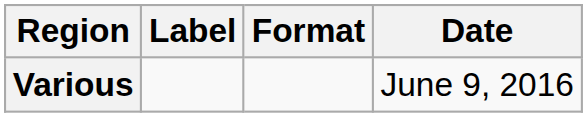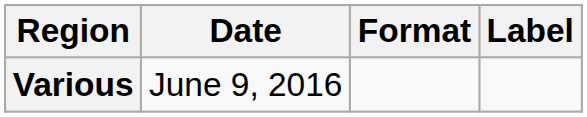 <table class="wikitable plainrowheaders">
 <tr>
 <th scope="col">Region</th>
+<th scope="col">Date</th>
+<th scope="col">Format</th>
 <th scope="col">Label</th>
-<th scope="col">Format</th>
-<th scope="col">Date</th>
 </tr>
 <tr>
 <th scope="row">Various</th>
+<td>June 9, 2016</td>
 <td></td>
 <td></td>
-<td>June 9, 2016</td>
 </tr>
 </table>
